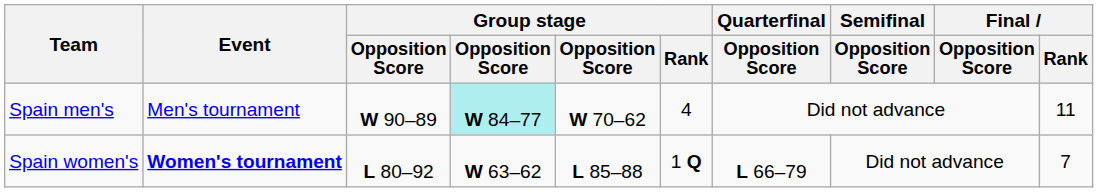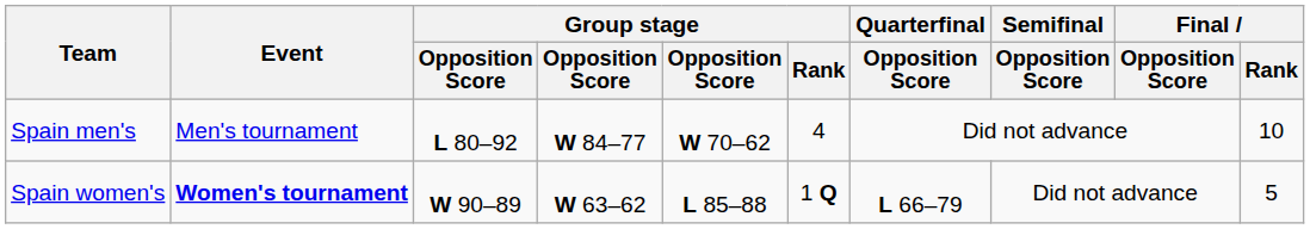 <table class="wikitable" style="font-size:90%">
 <tr>
 <th rowspan=2>Team</th>
 <th rowspan=2>Event</th>
 <th colspan=4>Group stage</th>
 <th>Quarterfinal</th>
 <th>Semifinal</th>
 <th colspan=2>Final / </th>
 </tr>
 <tr style="font-size:95%">
 <th>Opposition<br>Score</th>
 <th>Opposition<br>Score</th>
 <th>Opposition<br>Score</th>
 <th>Rank</th>
 <th>Opposition<br>Score</th>
 <th>Opposition<br>Score</th>
 <th>Opposition<br>Score</th>
 <th>Rank</th>
 </tr>
 <tr align=center>
 <td align=left><a href='#'>Spain men's</a></td>
 <td align=left><a href='#'>Men's tournament</a></td>
-<td><br><strong>W</strong> 90–89</td>
-<td style="background: paleturquoise;"><br><strong>W</strong> 84–77</td>
+<td><br><strong>L</strong> 80–92</td>
+<td><br><strong>W</strong> 84–77</td>
 <td><br><strong>W</strong> 70–62</td>
 <td>4</td>
 <td colspan="3">Did not advance</td>
-<td>11</td>
+<td>10</td>
 </tr>
 <tr align=center>
 <td align=left><a href='#'>Spain women's</a></td>
 <td align=left><strong><a href='#'>Women's tournament</a></strong></td>
-<td><br><strong>L</strong> 80–92</td>
+<td><br><strong>W</strong> 90–89</td>
 <td><br><strong>W</strong> 63–62</td>
 <td><br><strong>L</strong> 85–88</td>
 <td>1 <strong>Q</strong></td>
 <td><br><strong>L</strong> 66–79</td>
 <td colspan="2">Did not advance</td>
-<td>7</td>
+<td>5</td>
 </tr>
 </table>
